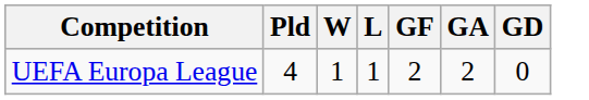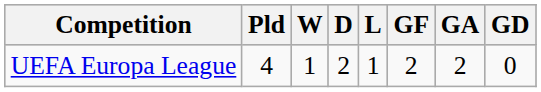 <table class="wikitable" style="text-align: center;">
 <tr>
 <th>Competition</th>
 <th>Pld</th>
 <th>W</th>
+<th>D</th>
 <th>L</th>
 <th>GF</th>
 <th>GA</th>
 <th>GD</th>
 </tr>
 <tr>
 <td><a href='#'>UEFA Europa League</a></td>
 <td>4</td>
 <td>1</td>
+<td>2</td>
 <td>1</td>
 <td>2</td>
 <td>2</td>
 <td>0</td>
 </tr>
 </table>
